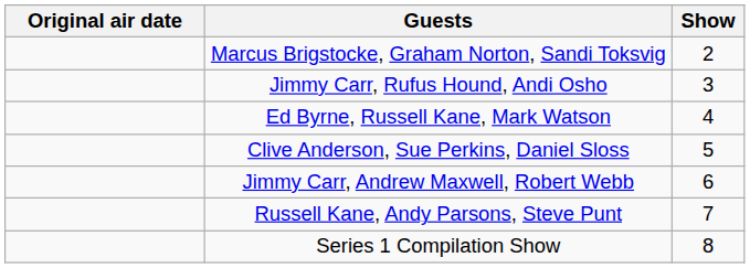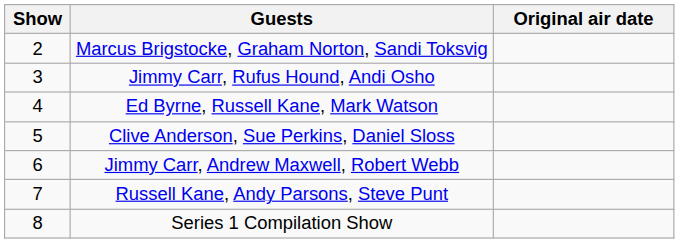 <table class="wikitable" style="text-align:center;">
 <tr>
+<th style="width:50px;">Show</th>
+<th style="width:360px;">Guests</th>
 <th style="width:150px;">Original air date</th>
-<th style="width:360px;">Guests</th>
-<th style="width:50px;">Show</th>
 </tr>
 <tr>
+<td>2</td>
+<td><a href='#'>Marcus Brigstocke</a>, <a href='#'>Graham Norton</a>, <a href='#'>Sandi Toksvig</a></td>
 <td></td>
-<td><a href='#'>Marcus Brigstocke</a>, <a href='#'>Graham Norton</a>, <a href='#'>Sandi Toksvig</a></td>
-<td>2</td>
 </tr>
 <tr>
+<td>3</td>
+<td><a href='#'>Jimmy Carr</a>, <a href='#'>Rufus Hound</a>, <a href='#'>Andi Osho</a></td>
 <td></td>
-<td><a href='#'>Jimmy Carr</a>, <a href='#'>Rufus Hound</a>, <a href='#'>Andi Osho</a></td>
-<td>3</td>
 </tr>
 <tr>
+<td>4</td>
+<td><a href='#'>Ed Byrne</a>, <a href='#'>Russell Kane</a>, <a href='#'>Mark Watson</a></td>
 <td></td>
-<td><a href='#'>Ed Byrne</a>, <a href='#'>Russell Kane</a>, <a href='#'>Mark Watson</a></td>
-<td>4</td>
 </tr>
 <tr>
+<td>5</td>
+<td><a href='#'>Clive Anderson</a>, <a href='#'>Sue Perkins</a>, <a href='#'>Daniel Sloss</a></td>
 <td></td>
-<td><a href='#'>Clive Anderson</a>, <a href='#'>Sue Perkins</a>, <a href='#'>Daniel Sloss</a></td>
-<td>5</td>
 </tr>
 <tr>
+<td>6</td>
+<td><a href='#'>Jimmy Carr</a>, <a href='#'>Andrew Maxwell</a>, <a href='#'>Robert Webb</a></td>
 <td></td>
-<td><a href='#'>Jimmy Carr</a>, <a href='#'>Andrew Maxwell</a>, <a href='#'>Robert Webb</a></td>
-<td>6</td>
 </tr>
 <tr>
+<td>7</td>
+<td><a href='#'>Russell Kane</a>, <a href='#'>Andy Parsons</a>, <a href='#'>Steve Punt</a></td>
 <td></td>
-<td><a href='#'>Russell Kane</a>, <a href='#'>Andy Parsons</a>, <a href='#'>Steve Punt</a></td>
-<td>7</td>
 </tr>
 <tr>
+<td>8</td>
+<td>Series 1 Compilation Show</td>
 <td></td>
-<td>Series 1 Compilation Show</td>
-<td>8</td>
 </tr>
 </table>
